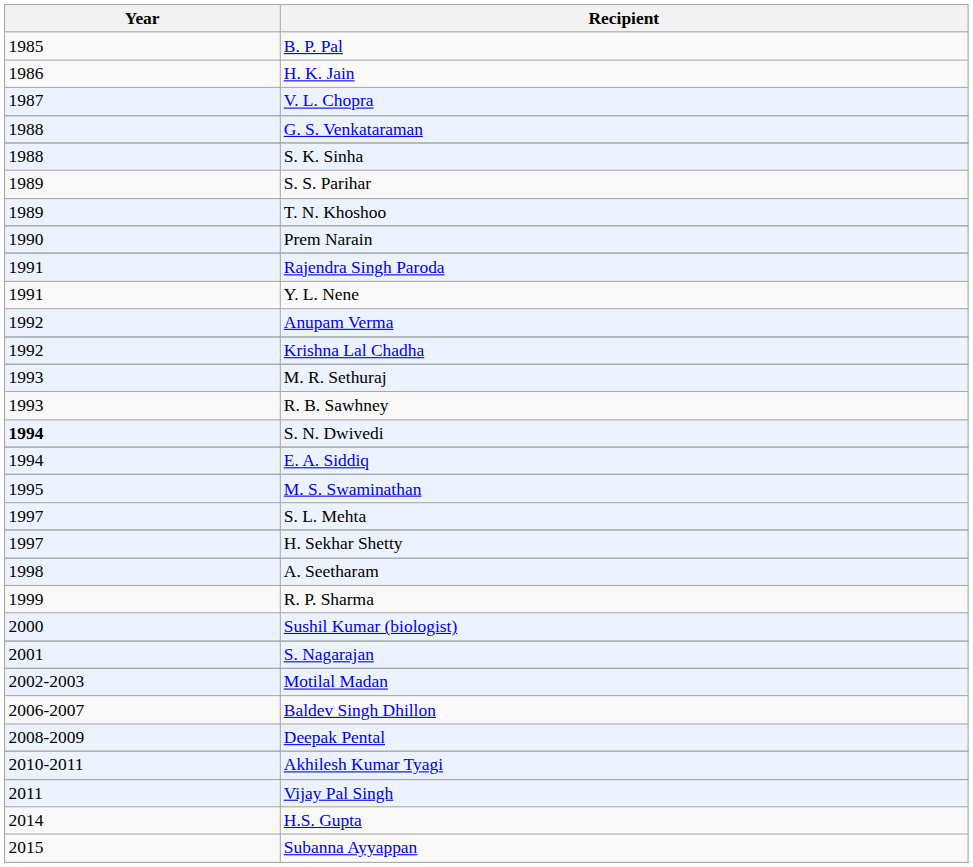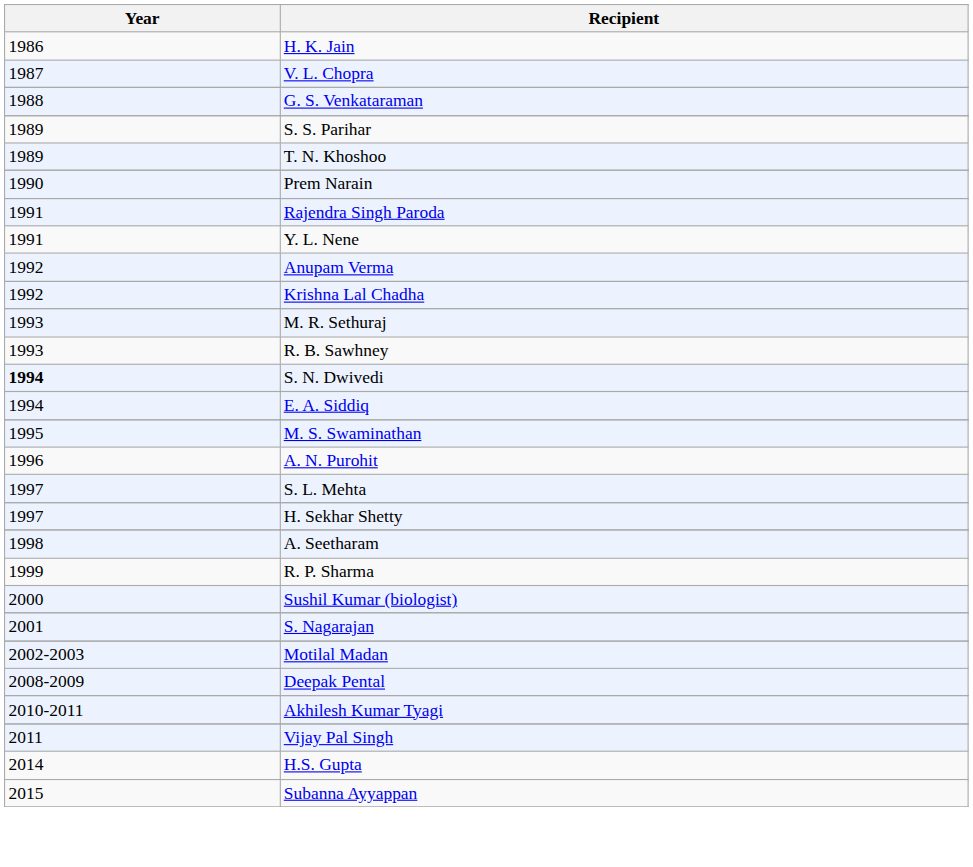 <table class="wikitable plainrowheaders sortable" style="width:70%">
 <tr>
 <th scope="col" style="width:20%">Year</th>
 <th scope="col" style="width:50%">Recipient</th>
-</tr>
-<tr>
-<td>1985</td>
-<td><a href='#'>B. P. Pal</a></td>
 </tr>
 <tr>
 <td>1986</td>
 <td><a href='#'>H. K. Jain</a></td>
 </tr>
 <tr bgcolor=#edf3fe>
 <td>1987</td>
 <td><a href='#'>V. L. Chopra</a></td>
 </tr>
 <tr>
 </tr>
 <tr bgcolor=#edf3fe>
 <td>1988</td>
 <td><a href='#'>G. S. Venkataraman</a></td>
 </tr>
 <tr>
-</tr>
-<tr bgcolor=#edf3fe>
-<td>1988</td>
-<td>S. K. Sinha</td>
 </tr>
 <tr>
 <td>1989</td>
 <td>S. S. Parihar</td>
 </tr>
 <tr bgcolor=#edf3fe>
 <td>1989</td>
 <td>T. N. Khoshoo</td>
 </tr>
 <tr>
 </tr>
 <tr bgcolor=#edf3fe>
 <td>1990</td>
 <td>Prem Narain</td>
 </tr>
 <tr>
 </tr>
 <tr bgcolor=#edf3fe>
 <td>1991</td>
 <td><a href='#'>Rajendra Singh Paroda</a></td>
 </tr>
 <tr>
 <td>1991</td>
 <td>Y. L. Nene</td>
 </tr>
 <tr bgcolor=#edf3fe>
 <td>1992</td>
 <td><a href='#'>Anupam Verma</a></td>
 </tr>
 <tr>
 </tr>
 <tr bgcolor=#edf3fe>
 <td>1992</td>
 <td><a href='#'>Krishna Lal Chadha</a></td>
 </tr>
 <tr>
 </tr>
 <tr bgcolor=#edf3fe>
 <td>1993</td>
 <td>M. R. Sethuraj</td>
 </tr>
 <tr>
 <td>1993</td>
 <td>R. B. Sawhney</td>
 </tr>
 <tr bgcolor=#edf3fe>
 <td><strong>1994</strong></td>
 <td>S. N. Dwivedi</td>
 </tr>
 <tr>
 </tr>
 <tr bgcolor=#edf3fe>
 <td>1994</td>
 <td><a href='#'>E. A. Siddiq</a></td>
 </tr>
 <tr>
 </tr>
 <tr bgcolor=#edf3fe>
 <td>1995</td>
 <td><a href='#'>M. S. Swaminathan</a></td>
 </tr>
+<tr>
+<td>1996</td>
+<td><a href='#'>A. N. Purohit</a></td>
+</tr>
 <tr bgcolor=#edf3fe>
 <td>1997</td>
 <td>S. L. Mehta</td>
 </tr>
 <tr>
 </tr>
 <tr bgcolor=#edf3fe>
 <td>1997</td>
 <td>H. Sekhar Shetty</td>
 </tr>
 <tr>
 </tr>
 <tr bgcolor=#edf3fe>
 <td>1998</td>
 <td>A. Seetharam</td>
 </tr>
 <tr>
 <td>1999</td>
 <td>R. P. Sharma</td>
 </tr>
 <tr bgcolor=#edf3fe>
 <td>2000</td>
 <td><a href='#'>Sushil Kumar (biologist)</a></td>
 </tr>
 <tr>
 </tr>
 <tr bgcolor=#edf3fe>
 <td>2001</td>
 <td><a href='#'>S. Nagarajan</a></td>
 </tr>
 <tr>
 </tr>
 <tr bgcolor=#edf3fe>
 <td>2002-2003</td>
 <td><a href='#'>Motilal Madan</a></td>
 </tr>
-<tr>
-<td>2006-2007</td>
-<td><a href='#'>Baldev Singh Dhillon</a></td>
-</tr>
 <tr bgcolor=#edf3fe>
 <td>2008-2009</td>
 <td><a href='#'>Deepak Pental</a></td>
 </tr>
 <tr>
 </tr>
 <tr bgcolor=#edf3fe>
 <td>2010-2011</td>
 <td><a href='#'>Akhilesh Kumar Tyagi</a></td>
 </tr>
 <tr>
 </tr>
 <tr bgcolor=#edf3fe>
 <td>2011</td>
 <td><a href='#'>Vijay Pal Singh</a></td>
 </tr>
 <tr>
 <td>2014</td>
 <td><a href='#'>H.S. Gupta</a></td>
 </tr>
 <tr>
 <td>2015</td>
 <td><a href='#'>Subanna Ayyappan</a></td>
 </tr>
 </table>
